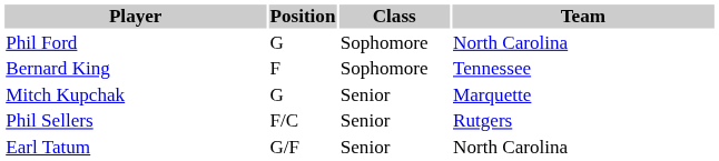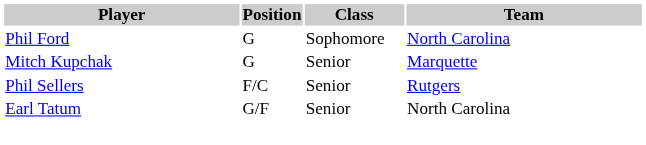 <table style="width:600px" "border:'1' 'solid' 'gray'">
 <tr>
 <th style="background:#CCCCCC;width:40%">Player</th>
 <th style="background:#CCCCCC;width:4%">Position</th>
 <th style="background:#CCCCCC;width:16%">Class</th>
 <th style="background:#CCCCCC;width:40%">Team</th>
 </tr>
 <tr>
 <td><a href='#'>Phil Ford</a></td>
 <td>G</td>
 <td>Sophomore</td>
 <td><a href='#'>North Carolina</a></td>
-</tr>
-<tr>
-<td><a href='#'>Bernard King</a></td>
-<td>F</td>
-<td>Sophomore</td>
-<td><a href='#'>Tennessee</a></td>
 </tr>
 <tr>
 <td><a href='#'>Mitch Kupchak</a></td>
 <td>G</td>
 <td>Senior</td>
 <td><a href='#'>Marquette</a></td>
 </tr>
 <tr>
 <td><a href='#'>Phil Sellers</a></td>
 <td>F/C</td>
 <td>Senior</td>
 <td><a href='#'>Rutgers</a></td>
 </tr>
 <tr>
 <td><a href='#'>Earl Tatum</a></td>
 <td>G/F</td>
 <td>Senior</td>
 <td>North Carolina</td>
 </tr>
 </table>
